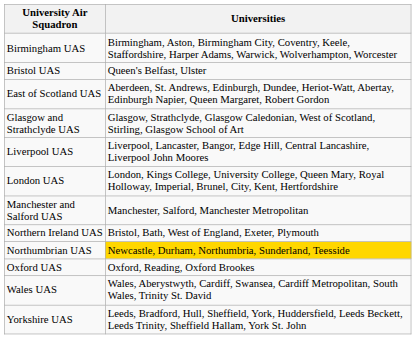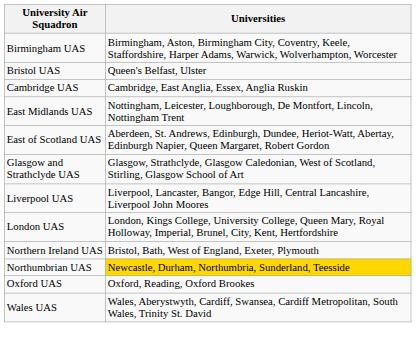 <table class="wikitable">
 <tr>
 <th>University Air Squadron</th>
 <th>Universities</th>
 </tr>
 <tr>
 <td>Birmingham UAS</td>
 <td>Birmingham, Aston, Birmingham City, Coventry, Keele, Staffordshire, Harper Adams, Warwick, Wolverhampton, Worcester</td>
 </tr>
 <tr>
 <td>Bristol UAS</td>
 <td>Queen's Belfast, Ulster</td>
+</tr>
+<tr>
+<td>Cambridge UAS</td>
+<td>Cambridge, East Anglia, Essex, Anglia Ruskin</td>
+</tr>
+<tr>
+<td>East Midlands UAS</td>
+<td>Nottingham, Leicester, Loughborough, De Montfort, Lincoln, Nottingham Trent</td>
 </tr>
 <tr>
 <td>East of Scotland UAS</td>
 <td>Aberdeen, St. Andrews, Edinburgh, Dundee, Heriot-Watt, Abertay, Edinburgh Napier, Queen Margaret, Robert Gordon</td>
 </tr>
 <tr>
 <td>Glasgow and Strathclyde UAS</td>
 <td>Glasgow, Strathclyde, Glasgow Caledonian, West of Scotland, Stirling, Glasgow School of Art</td>
 </tr>
 <tr>
 <td>Liverpool UAS</td>
 <td>Liverpool, Lancaster, Bangor, Edge Hill, Central Lancashire, Liverpool John Moores</td>
 </tr>
 <tr>
 <td>London UAS</td>
 <td>London, Kings College, University College, Queen Mary, Royal Holloway, Imperial, Brunel, City, Kent, Hertfordshire</td>
 </tr>
 <tr>
-<td>Manchester and Salford UAS</td>
-<td>Manchester, Salford, Manchester Metropolitan</td>
-</tr>
-<tr>
 <td>Northern Ireland UAS</td>
 <td>Bristol, Bath, West of England, Exeter, Plymouth</td>
 </tr>
 <tr>
 <td>Northumbrian UAS</td>
 <td style="background: gold;">Newcastle, Durham, Northumbria, Sunderland, Teesside</td>
 </tr>
 <tr>
 <td>Oxford UAS</td>
 <td>Oxford, Reading, Oxford Brookes</td>
 </tr>
 <tr>
 <td>Wales UAS</td>
 <td>Wales, Aberystwyth, Cardiff, Swansea, Cardiff Metropolitan, South Wales, Trinity St. David</td>
 </tr>
-<tr>
-<td>Yorkshire UAS</td>
-<td>Leeds, Bradford, Hull, Sheffield, York, Huddersfield, Leeds Beckett, Leeds Trinity, Sheffield Hallam, York St. John</td>
-</tr>
 </table>
